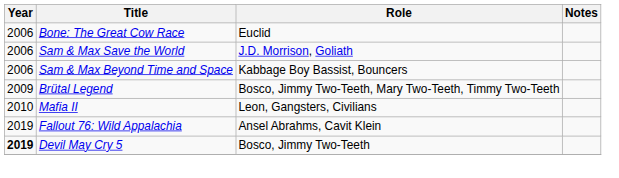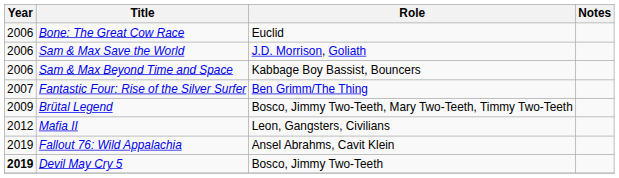 <table class="wikitable sortable plainrowheaders" style="white-space:nowrap">
 <tr>
 <th>Year</th>
 <th>Title</th>
 <th>Role</th>
 <th>Notes</th>
 </tr>
 <tr>
 <td>2006</td>
 <td><em><a href='#'>Bone: The Great Cow Race</a></em></td>
 <td>Euclid</td>
 <td></td>
 </tr>
 <tr>
 <td>2006</td>
 <td><em><a href='#'>Sam & Max Save the World</a></em></td>
 <td><a href='#'>J.D. Morrison</a>, <a href='#'>Goliath</a></td>
 <td></td>
 </tr>
 <tr>
 <td>2006</td>
 <td><em><a href='#'>Sam & Max Beyond Time and Space</a></em></td>
 <td>Kabbage Boy Bassist, Bouncers</td>
 <td></td>
 </tr>
 <tr>
+<td>2007</td>
+<td><em><a href='#'>Fantastic Four: Rise of the Silver Surfer</a></em></td>
+<td><a href='#'>Ben Grimm/The Thing</a></td>
+<td></td>
+</tr>
+<tr>
 <td>2009</td>
 <td><em><a href='#'>Brütal Legend</a></em></td>
 <td>Bosco, Jimmy Two-Teeth, Mary Two-Teeth, Timmy Two-Teeth</td>
 <td></td>
 </tr>
 <tr>
-<td>2010</td>
+<td>2012</td>
 <td><em><a href='#'>Mafia II</a></em></td>
 <td>Leon, Gangsters, Civilians</td>
 <td></td>
 </tr>
 <tr>
 <td>2019</td>
 <td><em><a href='#'>Fallout 76: Wild Appalachia</a></em></td>
 <td>Ansel Abrahms, Cavit Klein</td>
 <td></td>
 </tr>
 <tr>
 <td><strong>2019</strong></td>
 <td><em><a href='#'>Devil May Cry 5</a></em></td>
 <td>Bosco, Jimmy Two-Teeth</td>
 <td></td>
 </tr>
 <tr>
 </tr>
 </table>
